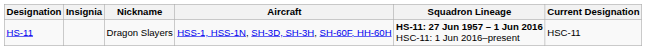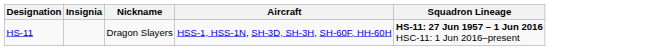 <table class="wikitable">
 <tr>
 <th>Designation</th>
 <th>Insignia</th>
 <th>Nickname</th>
 <th>Aircraft</th>
 <th>Squadron Lineage</th>
-<th>Current Designation</th>
 </tr>
 <tr>
 <td><a href='#'>HS-11</a></td>
 <td></td>
 <td>Dragon Slayers</td>
 <td><a href='#'>HSS-1, HSS-1N</a>, <a href='#'>SH-3D, SH-3H</a>, <a href='#'>SH-60F, HH-60H</a></td>
 <td style="white-space: nowrap;"><strong>HS-11: 27 Jun 1957 – 1 Jun 2016</strong><br>HSC-11: 1 Jun 2016–present</td>
-<td>HSC-11</td>
 </tr>
 </table>
